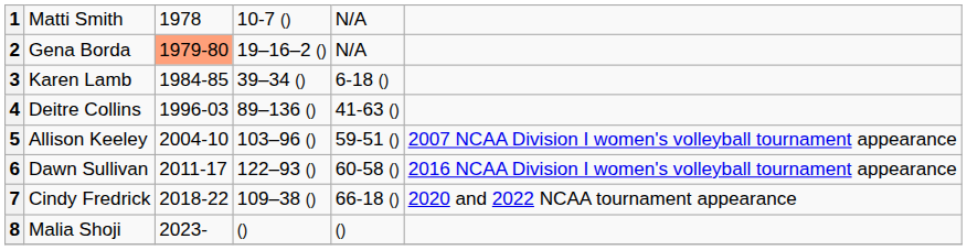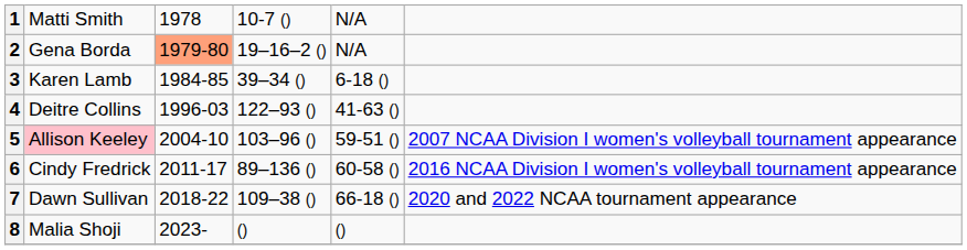 <table class="wikitable">
 <tr>
 <th>1</th>
 <td>Matti Smith</td>
 <td>1978</td>
 <td>10-7 <small>()</small></td>
 <td>N/A</td>
 <td></td>
 </tr>
 <tr>
 <th>2</th>
 <td>Gena Borda</td>
 <td style="background: lightsalmon;">1979-80</td>
 <td>19–16–2 <small>()</small></td>
 <td>N/A</td>
 <td></td>
 </tr>
 <tr>
 <th>3</th>
 <td>Karen Lamb</td>
 <td>1984-85</td>
 <td>39–34 <small>()</small></td>
 <td>6-18 <small>()</small></td>
 <td></td>
 </tr>
 <tr>
 <th>4</th>
 <td>Deitre Collins</td>
 <td>1996-03</td>
-<td>89–136 <small>()</small></td>
+<td>122–93 <small>()</small></td>
 <td>41-63 <small>()</small></td>
 <td></td>
 </tr>
 <tr>
 <th>5</th>
-<td>Allison Keeley</td>
+<td style="background: pink;">Allison Keeley</td>
 <td>2004-10</td>
 <td>103–96 <small>()</small></td>
 <td>59-51 <small>()</small></td>
 <td><a href='#'>2007 NCAA Division I women's volleyball tournament</a> appearance</td>
 </tr>
 <tr>
 <th>6</th>
-<td>Dawn Sullivan</td>
+<td>Cindy Fredrick</td>
 <td>2011-17</td>
-<td>122–93 <small>()</small></td>
+<td>89–136 <small>()</small></td>
 <td>60-58 <small>()</small></td>
 <td><a href='#'>2016 NCAA Division I women's volleyball tournament</a> appearance</td>
 </tr>
 <tr>
 <th>7</th>
-<td>Cindy Fredrick</td>
+<td>Dawn Sullivan</td>
 <td>2018-22</td>
 <td>109–38 <small>()</small></td>
 <td>66-18 <small>()</small></td>
 <td><a href='#'>2020</a> and <a href='#'>2022</a> NCAA tournament appearance</td>
 </tr>
 <tr>
 <th>8</th>
 <td>Malia Shoji</td>
 <td>2023-</td>
 <td><small>()</small></td>
 <td><small>()</small></td>
 <td></td>
 </tr>
 <tr>
 </tr>
 </table>
